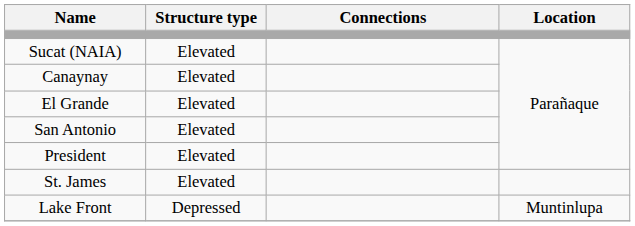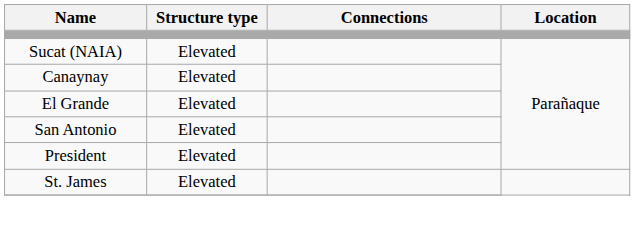 <table class="wikitable" style="text-align:center;">
 <tr>
 <th width=160px>Name</th>
 <th width=130px>Structure type</th>
 <th width=280px>Connections</th>
 <th width=140px>Location</th>
 </tr>
 <tr style = "background:#a9a9a9; height: 2pt">
 <td colspan="4"></td>
 </tr>
 <tr>
 <td>Sucat (NAIA)</td>
 <td>Elevated</td>
 <td style="text-align: left"><br></td>
 <td rowspan="5">Parañaque</td>
 </tr>
 <tr>
 <td>Canaynay</td>
 <td>Elevated</td>
 <td style="text-align: left"></td>
 </tr>
 <tr>
 <td>El Grande</td>
 <td>Elevated</td>
 <td style="text-align: left"></td>
 </tr>
 <tr>
 <td>San Antonio</td>
 <td>Elevated</td>
 <td></td>
 </tr>
 <tr>
 <td>President</td>
 <td>Elevated</td>
 <td></td>
 </tr>
 <tr>
 <td>St. James</td>
 <td>Elevated</td>
 <td style="text-align: left"></td>
 </tr>
 <tr>
-<td>Lake Front</td>
-<td>Depressed</td>
-<td style="text-align: left"><br></td>
-<td>Muntinlupa</td>
-</tr>
-<tr>
 </tr>
 </table>
